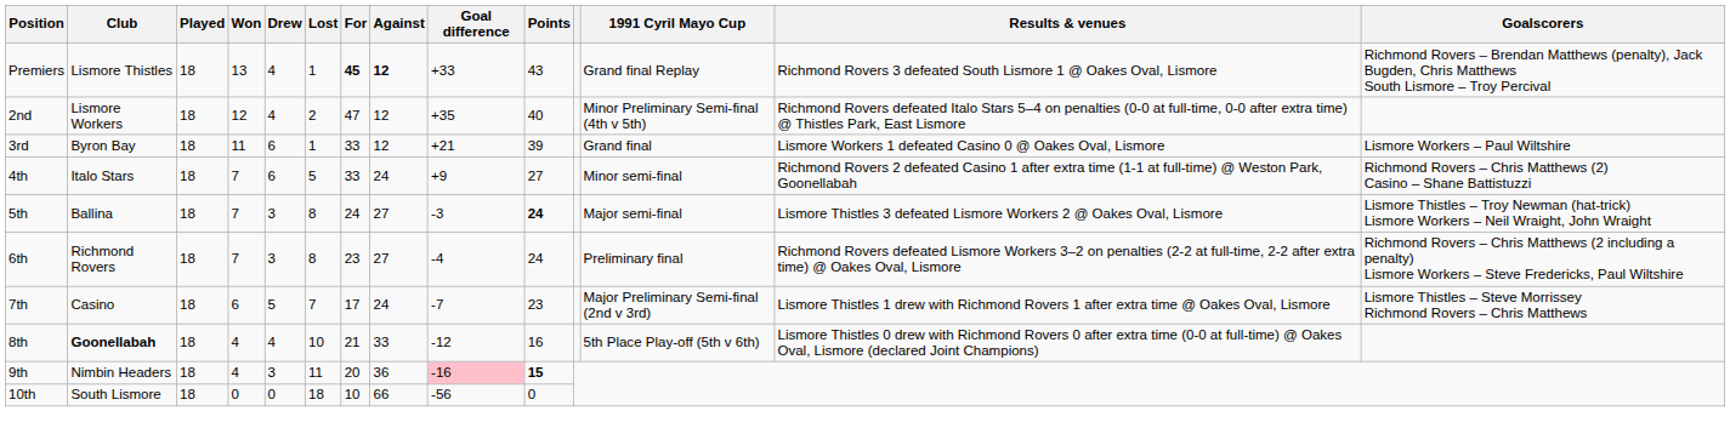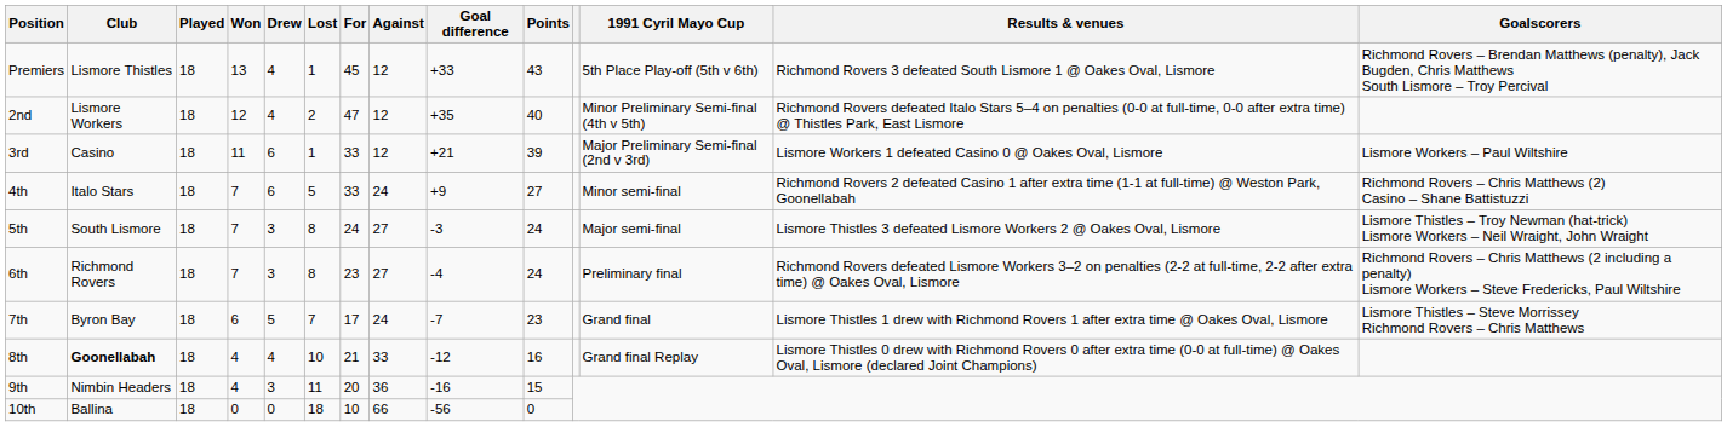 <table class="wikitable">
 <tr>
 <th>Position</th>
 <th>Club</th>
 <th>Played</th>
 <th>Won</th>
 <th>Drew</th>
 <th>Lost</th>
 <th>For</th>
 <th>Against</th>
 <th>Goal difference</th>
 <th>Points</th>
 <th></th>
 <th>1991 Cyril Mayo Cup</th>
 <th>Results & venues</th>
 <th>Goalscorers</th>
 </tr>
 <tr>
 <td>Premiers</td>
 <td>Lismore Thistles</td>
 <td>18</td>
 <td>13</td>
 <td>4</td>
 <td>1</td>
-<td><strong>45</strong></td>
-<td><strong>12</strong></td>
+<td>45</td>
+<td>12</td>
 <td>+33</td>
 <td>43</td>
 <td></td>
-<td>Grand final Replay</td>
+<td>5th Place Play-off (5th v 6th)</td>
 <td>Richmond Rovers 3 defeated South Lismore 1 @ Oakes Oval, Lismore</td>
 <td>Richmond Rovers – Brendan Matthews (penalty), Jack Bugden, Chris Matthews<br>South Lismore – Troy Percival</td>
 </tr>
 <tr>
 <td>2nd</td>
 <td>Lismore Workers</td>
 <td>18</td>
 <td>12</td>
 <td>4</td>
 <td>2</td>
 <td>47</td>
 <td>12</td>
 <td>+35</td>
 <td>40</td>
 <td></td>
 <td>Minor Preliminary Semi-final (4th v 5th)</td>
 <td>Richmond Rovers defeated Italo Stars 5–4 on penalties (0-0 at full-time, 0-0 after extra time) @ Thistles Park, East Lismore</td>
 <td></td>
 </tr>
 <tr>
 <td>3rd</td>
-<td>Byron Bay</td>
+<td>Casino</td>
 <td>18</td>
 <td>11</td>
 <td>6</td>
 <td>1</td>
 <td>33</td>
 <td>12</td>
 <td>+21</td>
 <td>39</td>
 <td></td>
-<td>Grand final</td>
+<td>Major Preliminary Semi-final (2nd v 3rd)</td>
 <td>Lismore Workers 1 defeated Casino 0 @ Oakes Oval, Lismore</td>
 <td>Lismore Workers – Paul Wiltshire</td>
 </tr>
 <tr>
 <td>4th</td>
 <td>Italo Stars</td>
 <td>18</td>
 <td>7</td>
 <td>6</td>
 <td>5</td>
 <td>33</td>
 <td>24</td>
 <td>+9</td>
 <td>27</td>
 <td></td>
 <td>Minor semi-final</td>
 <td>Richmond Rovers 2 defeated Casino 1 after extra time (1-1 at full-time) @ Weston Park, Goonellabah</td>
 <td>Richmond Rovers – Chris Matthews (2)<br>Casino – Shane Battistuzzi</td>
 </tr>
 <tr>
 <td>5th</td>
-<td>Ballina</td>
+<td>South Lismore</td>
 <td>18</td>
 <td>7</td>
 <td>3</td>
 <td>8</td>
 <td>24</td>
 <td>27</td>
 <td>-3</td>
-<td><strong>24</strong></td>
+<td>24</td>
 <td></td>
 <td>Major semi-final</td>
 <td>Lismore Thistles 3 defeated Lismore Workers 2 @ Oakes Oval, Lismore</td>
 <td>Lismore Thistles – Troy Newman (hat-trick)<br>Lismore Workers – Neil Wraight, John Wraight</td>
 </tr>
 <tr>
 <td>6th</td>
 <td>Richmond Rovers</td>
 <td>18</td>
 <td>7</td>
 <td>3</td>
 <td>8</td>
 <td>23</td>
 <td>27</td>
 <td>-4</td>
 <td>24</td>
 <td></td>
 <td>Preliminary final</td>
 <td>Richmond Rovers defeated Lismore Workers 3–2 on penalties (2-2 at full-time, 2-2 after extra time) @ Oakes Oval, Lismore</td>
 <td>Richmond Rovers – Chris Matthews (2 including a penalty)<br>Lismore Workers – Steve Fredericks, Paul Wiltshire</td>
 </tr>
 <tr>
 <td>7th</td>
-<td>Casino</td>
+<td>Byron Bay</td>
 <td>18</td>
 <td>6</td>
 <td>5</td>
 <td>7</td>
 <td>17</td>
 <td>24</td>
 <td>-7</td>
 <td>23</td>
 <td></td>
-<td>Major Preliminary Semi-final (2nd v 3rd)</td>
+<td>Grand final</td>
 <td>Lismore Thistles 1 drew with Richmond Rovers 1 after extra time @ Oakes Oval, Lismore</td>
 <td>Lismore Thistles – Steve Morrissey<br>Richmond Rovers – Chris Matthews</td>
 </tr>
 <tr>
 <td>8th</td>
 <td><strong>Goonellabah</strong></td>
 <td>18</td>
 <td>4</td>
 <td>4</td>
 <td>10</td>
 <td>21</td>
 <td>33</td>
 <td>-12</td>
 <td>16</td>
 <td></td>
-<td>5th Place Play-off (5th v 6th)</td>
+<td>Grand final Replay</td>
 <td>Lismore Thistles 0 drew with Richmond Rovers 0 after extra time (0-0 at full-time) @ Oakes Oval, Lismore (declared Joint Champions)</td>
 <td></td>
 </tr>
 <tr>
 <td>9th</td>
 <td>Nimbin Headers</td>
 <td>18</td>
 <td>4</td>
 <td>3</td>
 <td>11</td>
 <td>20</td>
 <td>36</td>
-<td style="background: pink;">-16</td>
-<td><strong>15</strong></td>
+<td>-16</td>
+<td>15</td>
 </tr>
 <tr>
 <td>10th</td>
-<td>South Lismore</td>
+<td>Ballina</td>
 <td>18</td>
 <td>0</td>
 <td>0</td>
 <td>18</td>
 <td>10</td>
 <td>66</td>
 <td>-56</td>
 <td>0</td>
 </tr>
 </table>
